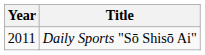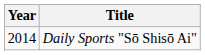 <table class="wikitable">
 <tr>
 <th>Year</th>
 <th>Title</th>
 </tr>
 <tr>
-<td>2011</td>
+<td>2014</td>
 <td><em>Daily Sports</em> "Sō Shisō Ai"</td>
 </tr>
 </table>
